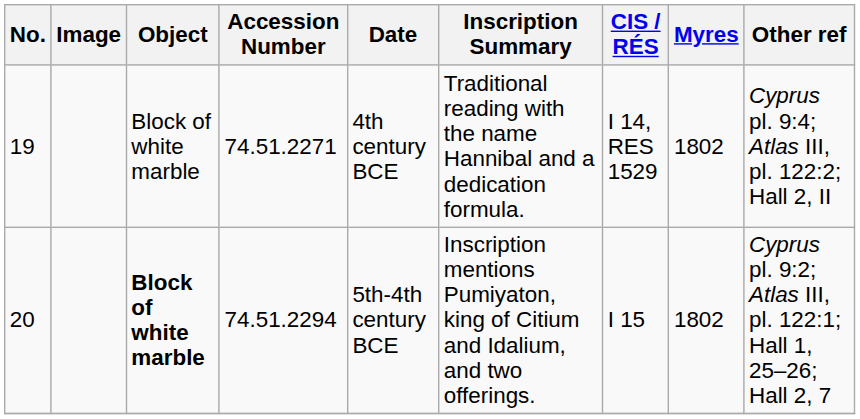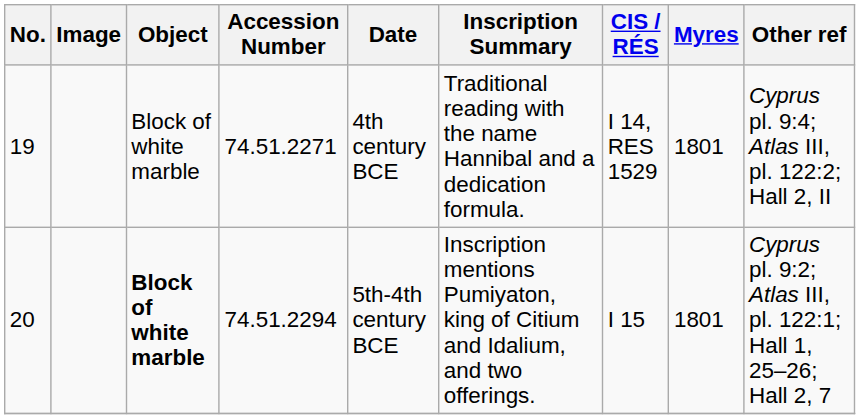 <table class="wikitable sortable">
 <tr>
 <th>No.</th>
 <th>Image</th>
 <th>Object</th>
 <th>Accession Number</th>
 <th>Date</th>
 <th>Inscription Summary</th>
 <th><a href='#'>CIS / RÉS</a></th>
 <th><a href='#'>Myres</a></th>
 <th>Other ref</th>
 </tr>
 <tr>
 <td>19</td>
 <td></td>
 <td>Block of white marble</td>
 <td>74.51.2271</td>
 <td>4th century BCE</td>
 <td>Traditional reading with the name Hannibal and a dedication formula.</td>
 <td>I 14, RES 1529</td>
-<td>1802</td>
+<td>1801</td>
 <td><em>Cyprus</em> pl. 9:4; <em>Atlas</em> III, pl. 122:2; Hall 2, II</td>
 </tr>
 <tr>
 <td>20</td>
 <td></td>
 <td><strong>Block of white marble</strong></td>
 <td>74.51.2294</td>
 <td>5th-4th century BCE</td>
 <td>Inscription mentions Pumiyaton, king of Citium and Idalium, and two offerings.</td>
 <td>I 15</td>
-<td>1802</td>
+<td>1801</td>
 <td><em>Cyprus</em> pl. 9:2; <em>Atlas</em> III, pl. 122:1; Hall 1, 25–26; Hall 2, 7</td>
 </tr>
 <tr>
 </tr>
 </table>
